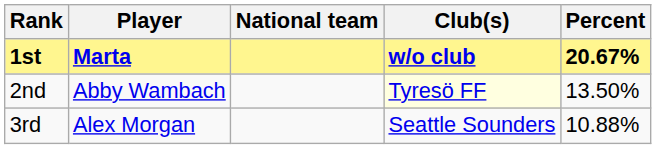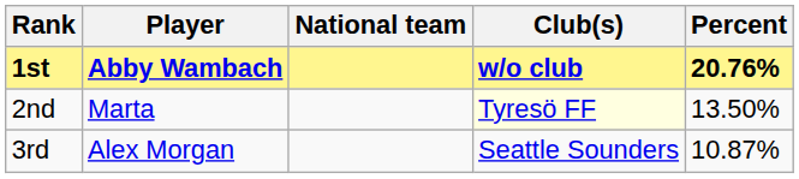 <table class="wikitable">
 <tr>
 <th>Rank</th>
 <th>Player</th>
 <th>National team</th>
 <th>Club(s)</th>
 <th>Percent</th>
 </tr>
 <tr style="background-color: #FFF68F; font-weight: bold;">
 <td>1st</td>
-<td><a href='#'>Marta</a></td>
+<td><a href='#'>Abby Wambach</a></td>
 <td></td>
 <td><a href='#'>w/o club</a></td>
-<td>20.67%</td>
+<td>20.76%</td>
 </tr>
 <tr>
 <td>2nd</td>
-<td><a href='#'>Abby Wambach</a></td>
+<td><a href='#'>Marta</a></td>
 <td></td>
 <td style="background: lightyellow;"> <a href='#'>Tyresö FF</a></td>
 <td>13.50%</td>
 </tr>
 <tr>
 <td>3rd</td>
 <td><a href='#'>Alex Morgan</a></td>
 <td></td>
 <td> <a href='#'>Seattle Sounders</a></td>
-<td>10.88%</td>
+<td>10.87%</td>
 </tr>
 </table>
